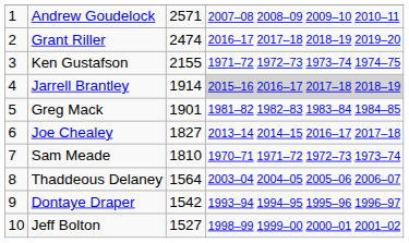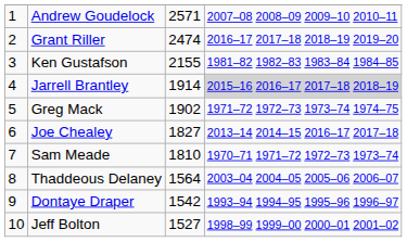 <table class="wikitable">
 <tr>
 </tr>
 <tr>
 <td>1</td>
 <td><a href='#'>Andrew Goudelock</a></td>
 <td>2571</td>
 <td style="font-size:80%;"><a href='#'>2007–08</a> <a href='#'>2008–09</a> <a href='#'>2009–10</a> <a href='#'>2010–11</a></td>
 </tr>
 <tr>
 <td>2</td>
 <td><a href='#'>Grant Riller</a></td>
 <td>2474</td>
 <td style="font-size:80%;"><a href='#'>2016–17</a> <a href='#'>2017–18</a> <a href='#'>2018–19</a> <a href='#'>2019–20</a></td>
 </tr>
 <tr>
 <td>3</td>
 <td>Ken Gustafson</td>
 <td>2155</td>
-<td style="font-size:80%;"><a href='#'>1971–72</a> <a href='#'>1972–73</a> <a href='#'>1973–74</a> <a href='#'>1974–75</a></td>
+<td style="font-size:80%;"><a href='#'>1981–82</a> <a href='#'>1982–83</a> <a href='#'>1983–84</a> <a href='#'>1984–85</a></td>
 </tr>
 <tr>
 <td>4</td>
 <td><a href='#'>Jarrell Brantley</a></td>
 <td>1914</td>
 <td style="background: lightgrey; font-size:80%;"><a href='#'>2015–16</a> <a href='#'>2016–17</a> <a href='#'>2017–18</a> <a href='#'>2018–19</a></td>
 </tr>
 <tr>
 <td>5</td>
 <td>Greg Mack</td>
-<td>1901</td>
-<td style="font-size:80%;"><a href='#'>1981–82</a> <a href='#'>1982–83</a> <a href='#'>1983–84</a> <a href='#'>1984–85</a></td>
+<td>1902</td>
+<td style="font-size:80%;"><a href='#'>1971–72</a> <a href='#'>1972–73</a> <a href='#'>1973–74</a> <a href='#'>1974–75</a></td>
 </tr>
 <tr>
 <td>6</td>
 <td><a href='#'>Joe Chealey</a></td>
 <td>1827</td>
 <td style="font-size:80%;"><a href='#'>2013–14</a> <a href='#'>2014–15</a> <a href='#'>2016–17</a> <a href='#'>2017–18</a></td>
 </tr>
 <tr>
 <td>7</td>
 <td>Sam Meade</td>
 <td>1810</td>
 <td style="font-size:80%;"><a href='#'>1970–71</a> <a href='#'>1971–72</a> <a href='#'>1972–73</a> <a href='#'>1973–74</a></td>
 </tr>
 <tr>
 <td>8</td>
 <td>Thaddeous Delaney</td>
 <td>1564</td>
 <td style="font-size:80%;"><a href='#'>2003–04</a> <a href='#'>2004–05</a> <a href='#'>2005–06</a> <a href='#'>2006–07</a></td>
 </tr>
 <tr>
 <td>9</td>
 <td><a href='#'>Dontaye Draper</a></td>
 <td>1542</td>
 <td style="font-size:80%;"><a href='#'>1993–94</a> <a href='#'>1994–95</a> <a href='#'>1995–96</a> <a href='#'>1996–97</a></td>
 </tr>
 <tr>
 <td>10</td>
 <td>Jeff Bolton</td>
 <td>1527</td>
 <td style="font-size:80%;"><a href='#'>1998–99</a> <a href='#'>1999–00</a> <a href='#'>2000–01</a> <a href='#'>2001–02</a></td>
 </tr>
 </table>
